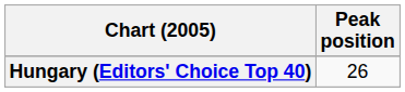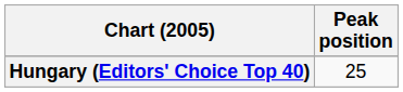 <table class="wikitable sortable plainrowheaders" style="text-align:center">
 <tr>
 <th>Chart (2005)</th>
 <th>Peak<br>position</th>
 </tr>
 <tr>
 </tr>
 <tr>
 </tr>
 <tr>
 <th scope="row">Hungary (<a href='#'>Editors' Choice Top 40</a>)</th>
-<td>26</td>
+<td>25</td>
 </tr>
 <tr>
 </tr>
 <tr>
 </tr>
 <tr>
 </tr>
 <tr>
 </tr>
 <tr>
 </tr>
 <tr>
 </tr>
 </table>
